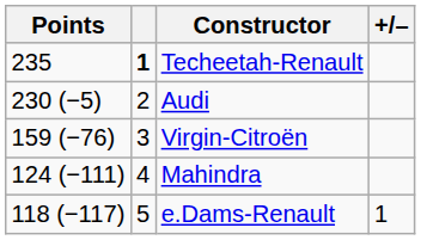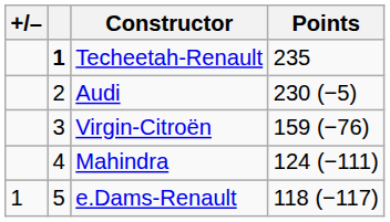 <table class="wikitable" style="font-size: 85%">
 <tr>
-<th scope="col">Points</th>
+<th scope="col">+/–</th>
 <th scope="col"></th>
 <th scope="col">Constructor</th>
-<th scope="col">+/–</th>
+<th scope="col">Points</th>
 </tr>
 <tr>
-<td align="left">235</td>
+<td align="left"></td>
 <td align="center"><strong>1</strong></td>
 <td> <a href='#'>Techeetah-Renault</a></td>
-<td align="left"></td>
+<td align="left">235</td>
 </tr>
 <tr>
-<td align="left">230 (−5)</td>
+<td align="left"></td>
 <td align="center">2</td>
 <td> <a href='#'>Audi</a></td>
-<td align="left"></td>
+<td align="left">230 (−5)</td>
 </tr>
 <tr>
-<td align="left">159 (−76)</td>
+<td align="left"></td>
 <td align="center">3</td>
 <td> <a href='#'>Virgin-Citroën</a></td>
-<td align="left"></td>
+<td align="left">159 (−76)</td>
 </tr>
 <tr>
-<td align="left">124 (−111)</td>
+<td align="left"></td>
 <td align="center">4</td>
 <td> <a href='#'>Mahindra</a></td>
-<td align="left"></td>
+<td align="left">124 (−111)</td>
 </tr>
 <tr>
-<td align="left">118 (−117)</td>
+<td align="left"> 1</td>
 <td align="center">5</td>
 <td> <a href='#'>e.Dams-Renault</a></td>
-<td align="left"> 1</td>
+<td align="left">118 (−117)</td>
 </tr>
 </table>
